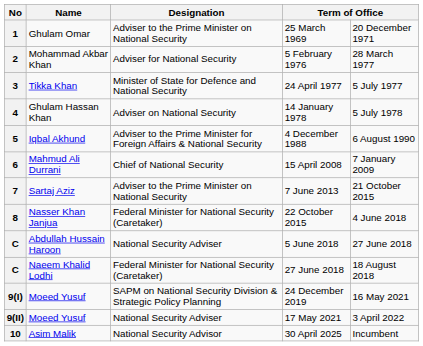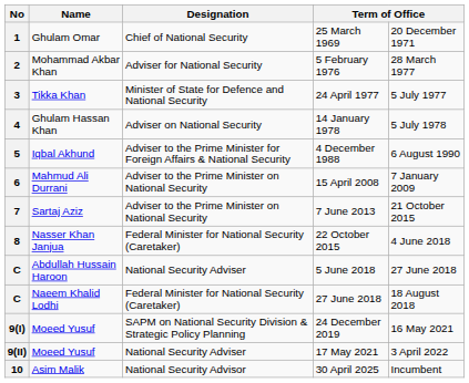 <table class="wikitable" style="font-size: 90%;">
 <tr>
 <th>No</th>
 <th>Name</th>
 <th>Designation</th>
 <th colspan="2">Term of Office</th>
 </tr>
 <tr>
 <th>1</th>
 <td>Ghulam Omar</td>
-<td>Adviser to the Prime Minister on National Security</td>
+<td>Chief of National Security</td>
 <td>25 March 1969</td>
 <td>20 December 1971</td>
 </tr>
 <tr>
 <th>2</th>
 <td>Mohammad Akbar Khan</td>
 <td>Adviser for National Security</td>
 <td>5 February 1976</td>
 <td>28 March 1977</td>
 </tr>
 <tr>
 <th>3</th>
 <td><a href='#'>Tikka Khan</a></td>
 <td>Minister of State for Defence and National Security</td>
 <td>24 April 1977</td>
 <td>5 July 1977</td>
 </tr>
 <tr>
 <th>4</th>
 <td>Ghulam Hassan Khan</td>
 <td>Adviser on National Security</td>
 <td>14 January  1978</td>
 <td>5 July 1978</td>
 </tr>
 <tr>
 <th>5</th>
 <td><a href='#'>Iqbal Akhund</a></td>
 <td>Adviser to the Prime Minister for Foreign Affairs & National Security</td>
 <td>4 December 1988</td>
 <td>6 August 1990</td>
 </tr>
 <tr>
 <th>6</th>
 <td><a href='#'>Mahmud Ali Durrani</a></td>
-<td>Chief of National Security</td>
+<td>Adviser to the Prime Minister on National Security</td>
 <td>15 April 2008</td>
 <td>7 January 2009</td>
 </tr>
 <tr>
 <th>7</th>
 <td><a href='#'>Sartaj Aziz</a></td>
 <td>Adviser to the Prime Minister on National Security</td>
 <td>7 June 2013</td>
 <td>21 October 2015</td>
 </tr>
 <tr>
 <th>8</th>
 <td><a href='#'>Nasser Khan Janjua</a></td>
 <td>Federal Minister for National Security (Caretaker)</td>
 <td>22 October 2015</td>
 <td>4 June 2018</td>
 </tr>
 <tr>
 <th>C</th>
 <td><a href='#'>Abdullah Hussain Haroon</a></td>
 <td>National Security Adviser</td>
 <td>5 June 2018</td>
 <td>27 June 2018</td>
 </tr>
 <tr>
 <th>C</th>
 <td><a href='#'>Naeem Khalid Lodhi</a></td>
 <td>Federal Minister for National Security (Caretaker)</td>
 <td>27 June 2018</td>
 <td>18 August 2018</td>
 </tr>
 <tr>
 <th>9(I)</th>
 <td><a href='#'>Moeed Yusuf</a></td>
 <td>SAPM on National Security Division & Strategic Policy Planning</td>
 <td>24 December 2019</td>
 <td>16 May 2021</td>
 </tr>
 <tr>
 <th>9(II)</th>
 <td><a href='#'>Moeed Yusuf</a></td>
 <td>National Security Adviser</td>
 <td>17 May 2021</td>
 <td>3 April 2022</td>
 </tr>
 <tr>
 <th>10</th>
 <td><a href='#'>Asim Malik</a></td>
 <td>National Security Advisor</td>
 <td>30 April 2025</td>
 <td>Incumbent</td>
 </tr>
 </table>
